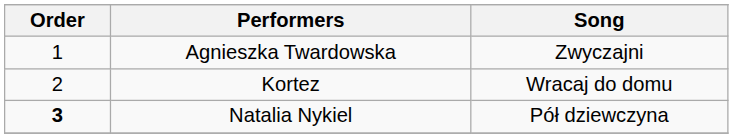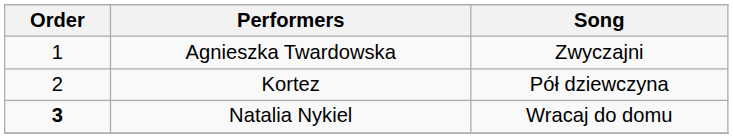 <table class="wikitable" style="text-align:center; width:65%;">
 <tr>
 </tr>
 <tr>
 <th>Order</th>
 <th>Performers</th>
 <th>Song</th>
 </tr>
 <tr>
 <td>1</td>
 <td>Agnieszka Twardowska</td>
 <td>Zwyczajni</td>
 </tr>
 <tr>
 <td>2</td>
 <td>Kortez</td>
-<td>Wracaj do domu</td>
+<td>Pół dziewczyna</td>
 </tr>
 <tr>
 <td><strong>3</strong></td>
 <td>Natalia Nykiel</td>
-<td>Pół dziewczyna</td>
+<td>Wracaj do domu</td>
 </tr>
 <tr>
 </tr>
 </table>
